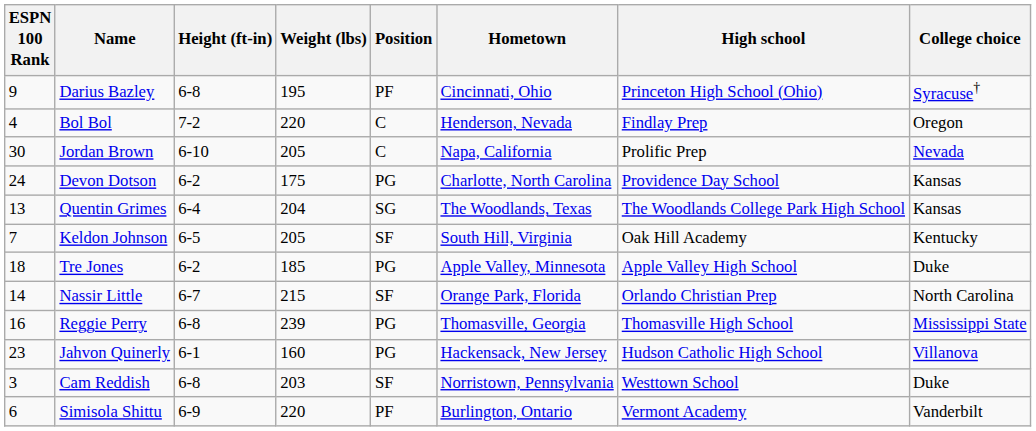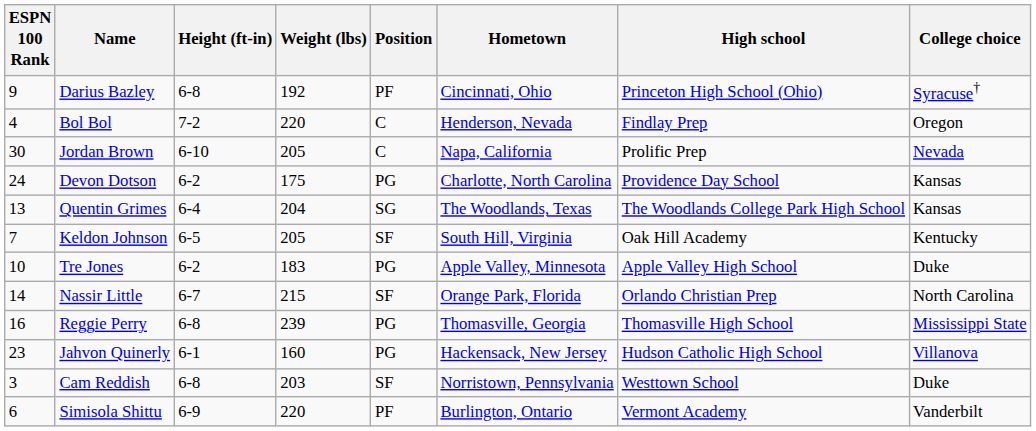 <table class="wikitable sortable" style="font-size: 75%" style="width: 75%">
 <tr>
 <th>ESPN<br> 100 <br> Rank</th>
 <th>Name</th>
 <th>Height (ft-in)</th>
 <th>Weight (lbs)</th>
 <th>Position</th>
 <th>Hometown</th>
 <th>High school</th>
 <th>College choice</th>
 </tr>
 <tr>
 <td>9</td>
 <td><a href='#'>Darius Bazley</a></td>
 <td>6-8</td>
-<td>195</td>
+<td>192</td>
 <td>PF</td>
 <td><a href='#'>Cincinnati, Ohio</a></td>
 <td><a href='#'>Princeton High School (Ohio)</a></td>
 <td><a href='#'>Syracuse</a><sup>†</sup></td>
 </tr>
 <tr>
 <td>4</td>
 <td><a href='#'>Bol Bol</a></td>
 <td>7-2</td>
 <td>220</td>
 <td>C</td>
 <td><a href='#'>Henderson, Nevada</a></td>
 <td><a href='#'>Findlay Prep</a></td>
 <td>Oregon</td>
 </tr>
 <tr>
 <td>30</td>
 <td><a href='#'>Jordan Brown</a></td>
 <td>6-10</td>
 <td>205</td>
 <td>C</td>
 <td><a href='#'>Napa, California</a></td>
 <td>Prolific Prep</td>
 <td><a href='#'>Nevada</a></td>
 </tr>
 <tr>
 <td>24</td>
 <td><a href='#'>Devon Dotson</a></td>
 <td>6-2</td>
 <td>175</td>
 <td>PG</td>
 <td><a href='#'>Charlotte, North Carolina</a></td>
 <td><a href='#'>Providence Day School</a></td>
 <td>Kansas</td>
 </tr>
 <tr>
 <td>13</td>
 <td><a href='#'>Quentin Grimes</a></td>
 <td>6-4</td>
 <td>204</td>
 <td>SG</td>
 <td><a href='#'>The Woodlands, Texas</a></td>
 <td><a href='#'>The Woodlands College Park High School</a></td>
 <td>Kansas</td>
 </tr>
 <tr>
 <td>7</td>
 <td><a href='#'>Keldon Johnson</a></td>
 <td>6-5</td>
 <td>205</td>
 <td>SF</td>
 <td><a href='#'>South Hill, Virginia</a></td>
 <td>Oak Hill Academy</td>
 <td>Kentucky</td>
 </tr>
 <tr>
-<td>18</td>
+<td>10</td>
 <td><a href='#'>Tre Jones</a></td>
 <td>6-2</td>
-<td>185</td>
+<td>183</td>
 <td>PG</td>
 <td><a href='#'>Apple Valley, Minnesota</a></td>
 <td><a href='#'>Apple Valley High School</a></td>
 <td>Duke</td>
 </tr>
 <tr>
 <td>14</td>
 <td><a href='#'>Nassir Little</a></td>
 <td>6-7</td>
 <td>215</td>
 <td>SF</td>
 <td><a href='#'>Orange Park, Florida</a></td>
 <td><a href='#'>Orlando Christian Prep</a></td>
 <td>North Carolina</td>
 </tr>
 <tr>
 <td>16</td>
 <td><a href='#'>Reggie Perry</a></td>
 <td>6-8</td>
 <td>239</td>
 <td>PG</td>
 <td><a href='#'>Thomasville, Georgia</a></td>
 <td><a href='#'>Thomasville High School</a></td>
 <td><a href='#'>Mississippi State</a></td>
 </tr>
 <tr>
 <td>23</td>
 <td><a href='#'>Jahvon Quinerly</a></td>
 <td>6-1</td>
 <td>160</td>
 <td>PG</td>
 <td><a href='#'>Hackensack, New Jersey</a></td>
 <td><a href='#'>Hudson Catholic High School</a></td>
 <td><a href='#'>Villanova</a></td>
 </tr>
 <tr>
 <td>3</td>
 <td><a href='#'>Cam Reddish</a></td>
 <td>6-8</td>
 <td>203</td>
 <td>SF</td>
 <td><a href='#'>Norristown, Pennsylvania</a></td>
 <td><a href='#'>Westtown School</a></td>
 <td>Duke</td>
 </tr>
 <tr>
 <td>6</td>
 <td><a href='#'>Simisola Shittu</a></td>
 <td>6-9</td>
 <td>220</td>
 <td>PF</td>
 <td><a href='#'>Burlington, Ontario</a></td>
 <td><a href='#'>Vermont Academy</a></td>
 <td>Vanderbilt</td>
 </tr>
 </table>
